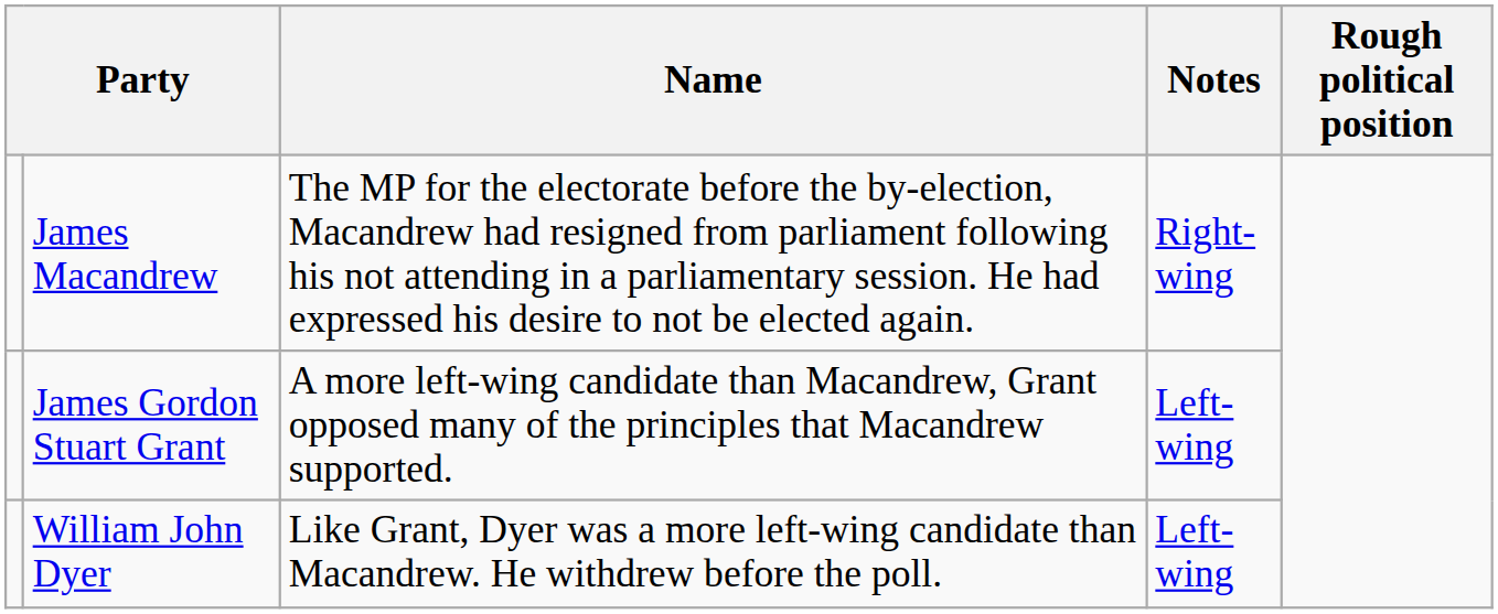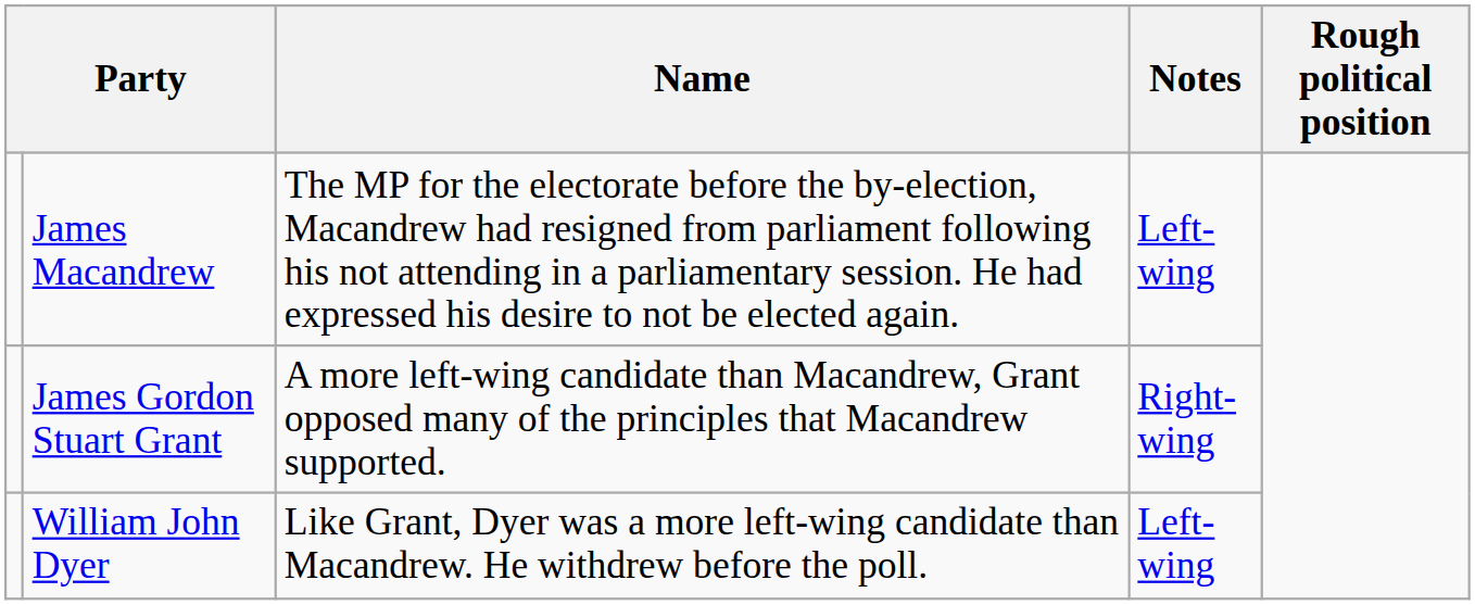 <table class=wikitable>
 <tr>
 <th colspan=2>Party</th>
 <th>Name</th>
 <th>Notes</th>
 <th>Rough political position</th>
 </tr>
 <tr>
 <td></td>
 <td><a href='#'>James Macandrew</a></td>
 <td>The MP for the electorate before the by-election, Macandrew had resigned from parliament following his not attending in a parliamentary session. He had expressed his desire to not be elected again.</td>
-<td><a href='#'>Right-wing</a></td>
+<td><a href='#'>Left-wing</a></td>
 </tr>
 <tr>
 <td></td>
 <td><a href='#'>James Gordon Stuart Grant</a></td>
 <td>A more left-wing candidate than Macandrew, Grant opposed many of the principles that Macandrew supported.</td>
-<td><a href='#'>Left-wing</a></td>
+<td><a href='#'>Right-wing</a></td>
 </tr>
 <tr>
 <td></td>
 <td><a href='#'>William John Dyer</a></td>
 <td>Like Grant, Dyer was a more left-wing candidate than Macandrew. He withdrew before the poll.</td>
 <td><a href='#'>Left-wing</a></td>
 </tr>
 </table>
